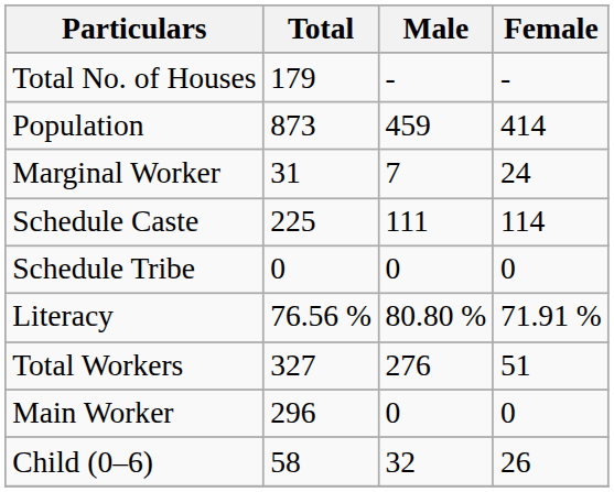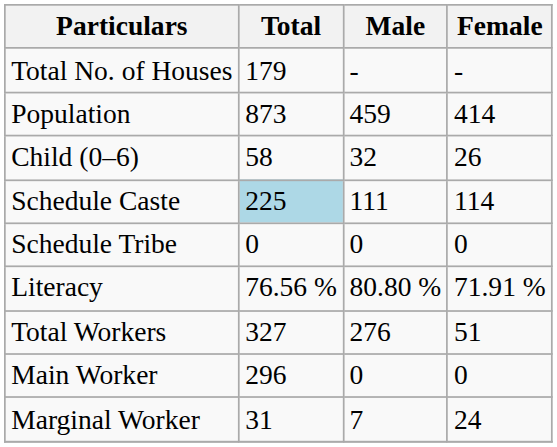 <table class="wikitable sortable">
 <tr>
 <th>Particulars</th>
 <th>Total</th>
 <th>Male</th>
 <th>Female</th>
 </tr>
 <tr>
 <td>Total No. of Houses</td>
 <td>179</td>
 <td>-</td>
 <td>-</td>
 </tr>
 <tr>
 <td>Population</td>
 <td>873</td>
 <td>459</td>
 <td>414</td>
 </tr>
 <tr>
-<td>Marginal Worker</td>
-<td>31</td>
-<td>7</td>
-<td>24</td>
+<td>Child (0–6)</td>
+<td>58</td>
+<td>32</td>
+<td>26</td>
 </tr>
 <tr>
 <td>Schedule Caste</td>
-<td>225</td>
+<td style="background: lightblue;">225</td>
 <td>111</td>
 <td>114</td>
 </tr>
 <tr>
 <td>Schedule Tribe</td>
 <td>0</td>
 <td>0</td>
 <td>0</td>
 </tr>
 <tr>
 <td>Literacy</td>
 <td>76.56 %</td>
 <td>80.80 %</td>
 <td>71.91 %</td>
 </tr>
 <tr>
 <td>Total Workers</td>
 <td>327</td>
 <td>276</td>
 <td>51</td>
 </tr>
 <tr>
 <td>Main Worker</td>
 <td>296</td>
 <td>0</td>
 <td>0</td>
 </tr>
 <tr>
-<td>Child (0–6)</td>
-<td>58</td>
-<td>32</td>
-<td>26</td>
+<td>Marginal Worker</td>
+<td>31</td>
+<td>7</td>
+<td>24</td>
 </tr>
 <tr>
 </tr>
 </table>
